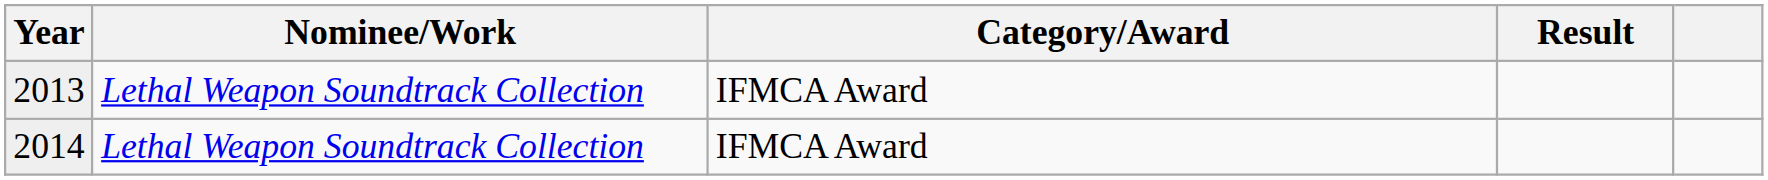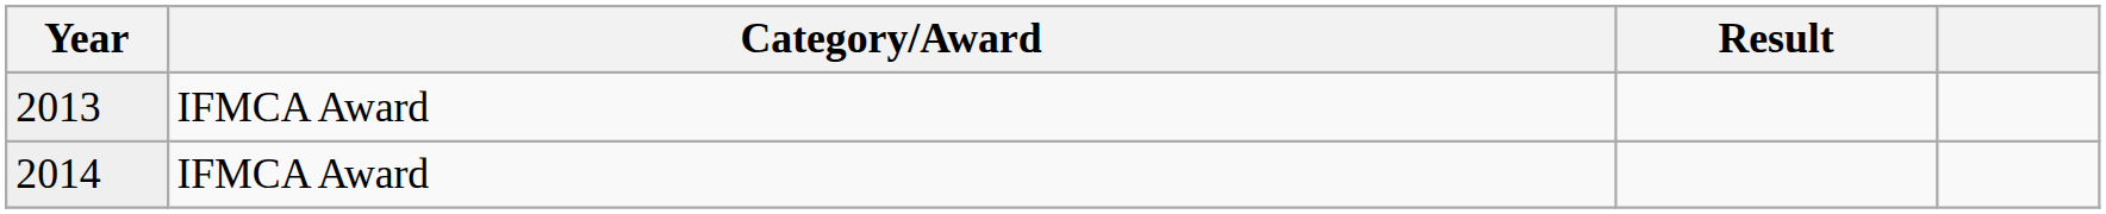 <table class="wikitable">
 <tr>
 <th width=5%>Year</th>
-<th width=35%>Nominee/Work</th>
 <th width=45%>Category/Award</th>
 <th width=10%>Result</th>
 <th width=5%></th>
 </tr>
 <tr>
 <td bgcolor="#efefef">2013</td>
-<td><em><a href='#'>Lethal Weapon Soundtrack Collection</a></em></td>
 <td>IFMCA Award</td>
 <td></td>
 <td style="text-align:center;"></td>
 </tr>
 <tr>
 <td bgcolor="#efefef">2014</td>
-<td><em><a href='#'>Lethal Weapon Soundtrack Collection</a></em></td>
 <td>IFMCA Award</td>
 <td></td>
 <td style="text-align:center;"></td>
 </tr>
 </table>
